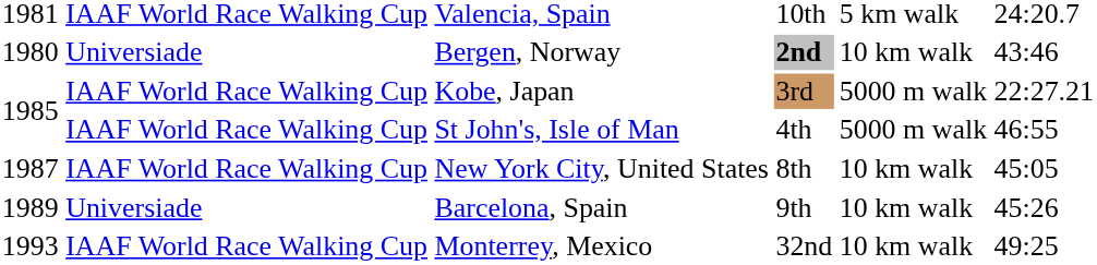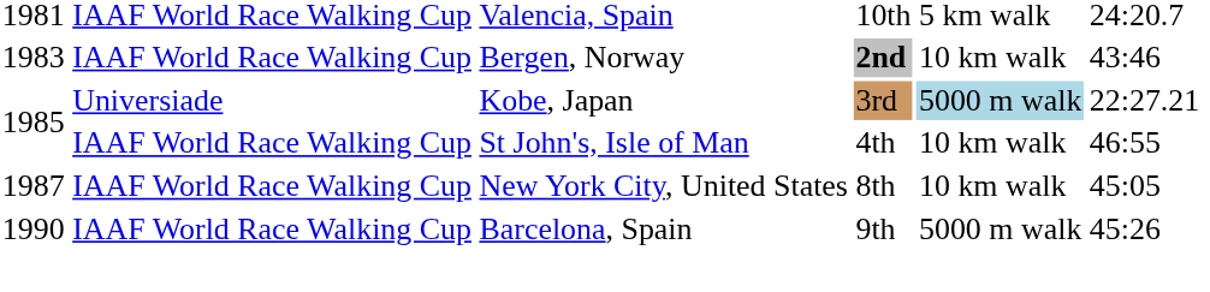 <table>
 <tr>
 <td>1981</td>
 <td><a href='#'>IAAF World Race Walking Cup</a></td>
 <td><a href='#'>Valencia, Spain</a></td>
 <td>10th</td>
 <td>5 km walk</td>
 <td>24:20.7</td>
 </tr>
 <tr>
-<td>1980</td>
-<td><a href='#'>Universiade</a></td>
+<td>1983</td>
+<td><a href='#'>IAAF World Race Walking Cup</a></td>
 <td><a href='#'>Bergen</a>, Norway</td>
 <td bgcolor=silver><strong>2nd</strong></td>
 <td>10 km walk</td>
 <td>43:46</td>
 </tr>
 <tr>
 <td rowspan=2>1985</td>
-<td><a href='#'>IAAF World Race Walking Cup</a></td>
+<td><a href='#'>Universiade</a></td>
 <td><a href='#'>Kobe</a>, Japan</td>
 <td bgcolor=cc9966>3rd</td>
-<td>5000 m walk</td>
+<td style="background: lightblue;">5000 m walk</td>
 <td>22:27.21</td>
 </tr>
 <tr>
 <td><a href='#'>IAAF World Race Walking Cup</a></td>
 <td><a href='#'>St John's, Isle of Man</a></td>
 <td>4th</td>
-<td>5000 m walk</td>
+<td>10 km walk</td>
 <td>46:55</td>
 </tr>
 <tr>
 <td>1987</td>
 <td><a href='#'>IAAF World Race Walking Cup</a></td>
 <td><a href='#'>New York City</a>, United States</td>
 <td>8th</td>
 <td>10 km walk</td>
 <td>45:05</td>
 </tr>
 <tr>
-<td>1989</td>
-<td><a href='#'>Universiade</a></td>
+<td>1990</td>
+<td><a href='#'>IAAF World Race Walking Cup</a></td>
 <td><a href='#'>Barcelona</a>, Spain</td>
 <td>9th</td>
-<td>10 km walk</td>
+<td>5000 m walk</td>
 <td>45:26</td>
 </tr>
-<tr>
-<td>1993</td>
-<td><a href='#'>IAAF World Race Walking Cup</a></td>
-<td><a href='#'>Monterrey</a>, Mexico</td>
-<td>32nd</td>
-<td>10 km walk</td>
-<td>49:25</td>
-</tr>
 </table>
